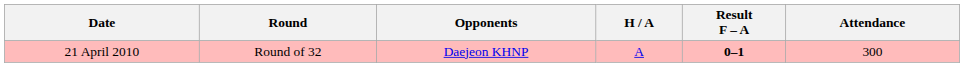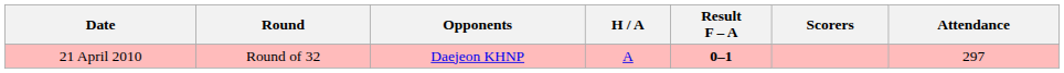 <table class="wikitable" style="text-align:center; width:90%;">
 <tr>
 <th>Date</th>
 <th>Round</th>
 <th>Opponents</th>
 <th>H / A</th>
 <th>Result<br>F – A</th>
+<th>Scorers</th>
 <th>Attendance</th>
 </tr>
 <tr bgcolor="#ffbbbb">
 <td>21 April 2010</td>
 <td>Round of 32</td>
 <td><a href='#'>Daejeon KHNP</a></td>
 <td><a href='#'>A</a></td>
 <td><strong>0–1</strong></td>
-<td>300</td>
+<td></td>
+<td>297</td>
 </tr>
 </table>
